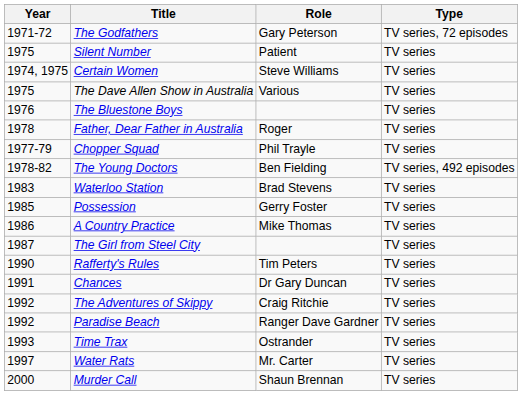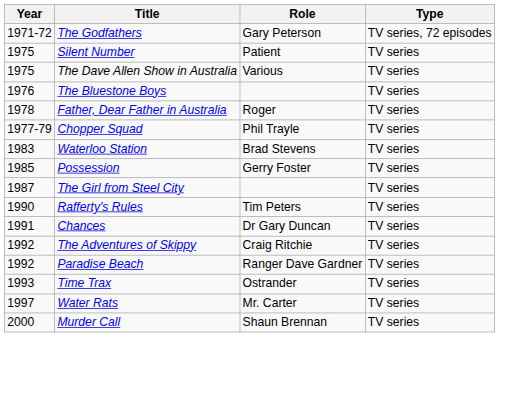 <table class="wikitable">
 <tr>
 <th>Year</th>
 <th>Title</th>
 <th>Role</th>
 <th>Type</th>
 </tr>
 <tr>
 <td>1971-72</td>
 <td><em><a href='#'>The Godfathers</a></em></td>
 <td>Gary Peterson</td>
 <td>TV series, 72 episodes</td>
 </tr>
 <tr>
 <td>1975</td>
 <td><em><a href='#'>Silent Number</a></em></td>
 <td>Patient</td>
-<td>TV series</td>
-</tr>
-<tr>
-<td>1974, 1975</td>
-<td><em><a href='#'>Certain Women</a></em></td>
-<td>Steve Williams</td>
 <td>TV series</td>
 </tr>
 <tr>
 <td>1975</td>
 <td><em>The Dave Allen Show in Australia</em></td>
 <td>Various</td>
 <td>TV series</td>
 </tr>
 <tr>
 <td>1976</td>
 <td><em><a href='#'>The Bluestone Boys</a></em></td>
 <td></td>
 <td>TV series</td>
 </tr>
 <tr>
 <td>1978</td>
 <td><em><a href='#'>Father, Dear Father in Australia</a></em></td>
 <td>Roger</td>
 <td>TV series</td>
 </tr>
 <tr>
 <td>1977-79</td>
 <td><em><a href='#'>Chopper Squad</a></em></td>
 <td>Phil Trayle</td>
 <td>TV series</td>
 </tr>
 <tr>
-<td>1978-82</td>
-<td><em><a href='#'>The Young Doctors</a></em></td>
-<td>Ben Fielding</td>
-<td>TV series, 492 episodes</td>
-</tr>
-<tr>
 <td>1983</td>
 <td><em><a href='#'>Waterloo Station</a></em></td>
 <td>Brad Stevens</td>
 <td>TV series</td>
 </tr>
 <tr>
 <td>1985</td>
 <td><em><a href='#'>Possession</a></em></td>
 <td>Gerry Foster</td>
-<td>TV series</td>
-</tr>
-<tr>
-<td>1986</td>
-<td><em><a href='#'>A Country Practice</a></em></td>
-<td>Mike Thomas</td>
 <td>TV series</td>
 </tr>
 <tr>
 <td>1987</td>
 <td><em><a href='#'>The Girl from Steel City</a></em></td>
 <td></td>
 <td>TV series</td>
 </tr>
 <tr>
 <td>1990</td>
 <td><em><a href='#'>Rafferty's Rules</a></em></td>
 <td>Tim Peters</td>
 <td>TV series</td>
 </tr>
 <tr>
 <td>1991</td>
 <td><em><a href='#'>Chances</a></em></td>
 <td>Dr Gary Duncan</td>
 <td>TV series</td>
 </tr>
 <tr>
 <td>1992</td>
 <td><em><a href='#'>The Adventures of Skippy</a></em></td>
 <td>Craig Ritchie</td>
 <td>TV series</td>
 </tr>
 <tr>
 <td>1992</td>
 <td><em><a href='#'>Paradise Beach</a></em></td>
 <td>Ranger Dave Gardner</td>
 <td>TV series</td>
 </tr>
 <tr>
 <td>1993</td>
 <td><em><a href='#'>Time Trax</a></em></td>
 <td>Ostrander</td>
 <td>TV series</td>
 </tr>
 <tr>
 <td>1997</td>
 <td><em><a href='#'>Water Rats</a></em></td>
 <td>Mr. Carter</td>
 <td>TV series</td>
 </tr>
 <tr>
 <td>2000</td>
 <td><em><a href='#'>Murder Call</a></em></td>
 <td>Shaun Brennan</td>
 <td>TV series</td>
 </tr>
 </table>
